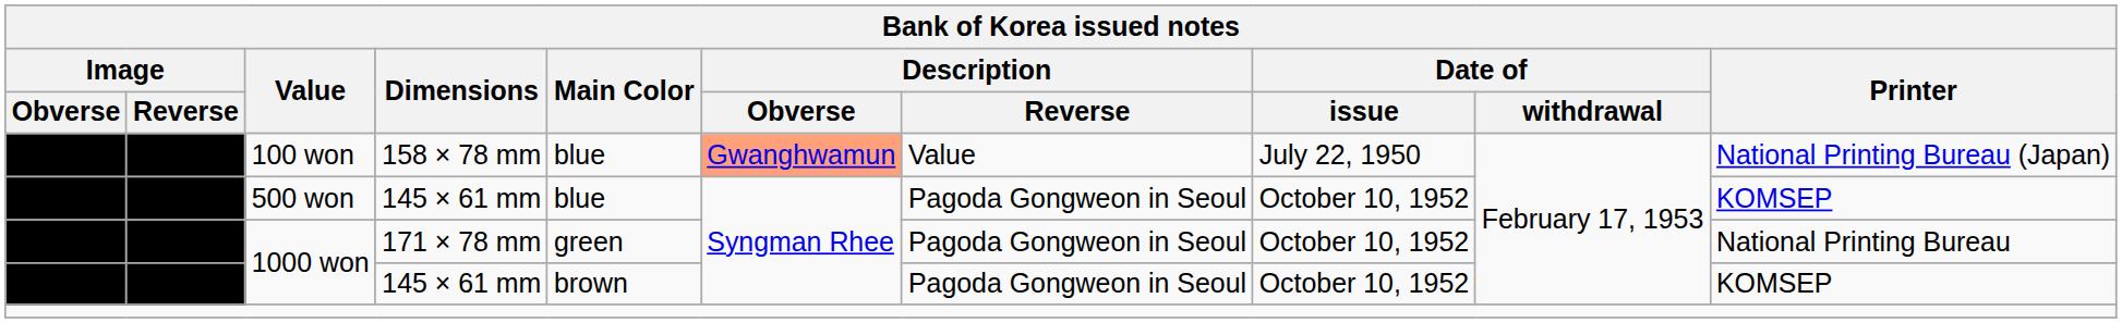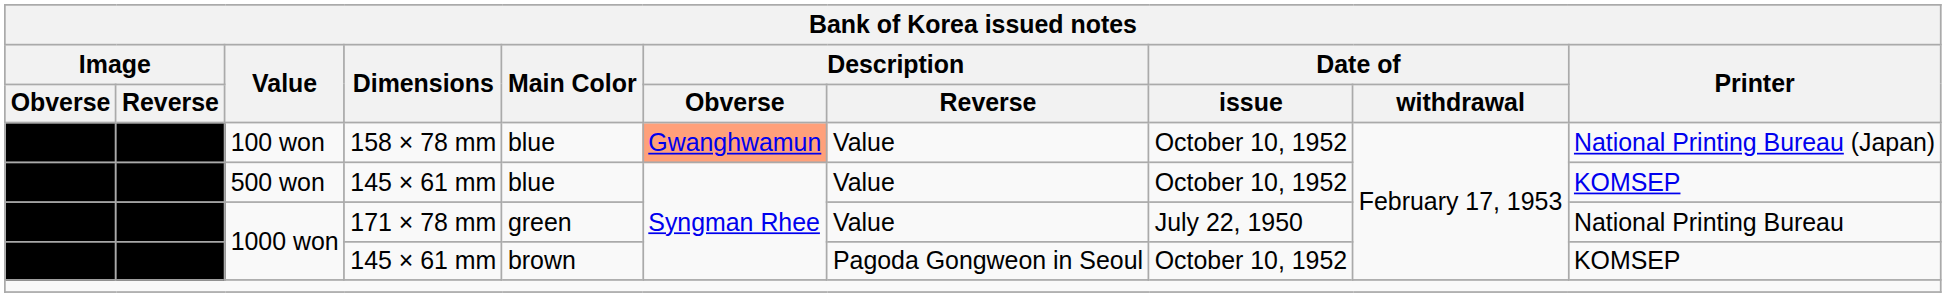 <table class="wikitable" style="font-size: 90%">
 <tr>
 <th colspan="10">Bank of Korea issued notes  </th>
 </tr>
 <tr>
 <th colspan="2">Image</th>
 <th rowspan="2">Value</th>
 <th rowspan="2">Dimensions</th>
 <th rowspan="2">Main Color</th>
 <th colspan="2">Description</th>
 <th colspan="2">Date of</th>
 <th rowspan="2">Printer</th>
 </tr>
 <tr>
 <th>Obverse</th>
 <th>Reverse</th>
 <th>Obverse</th>
 <th>Reverse</th>
 <th>issue</th>
 <th>withdrawal</th>
 </tr>
 <tr>
 <td align="center" bgcolor="#000000"></td>
 <td align="center" bgcolor="#000000"></td>
 <td>100 won</td>
 <td>158 × 78 mm</td>
 <td>blue</td>
 <td style="background: lightsalmon;"><a href='#'>Gwanghwamun</a></td>
 <td>Value</td>
-<td>July 22, 1950</td>
+<td>October 10, 1952</td>
 <td rowspan="4">February 17, 1953</td>
 <td><a href='#'>National Printing Bureau</a> (Japan)</td>
 </tr>
 <tr>
 <td align="center" bgcolor="#000000"></td>
 <td align="center" bgcolor="#000000"></td>
 <td>500 won</td>
 <td>145 × 61 mm</td>
 <td>blue</td>
 <td rowspan="3"><a href='#'>Syngman Rhee</a></td>
-<td>Pagoda Gongweon in Seoul</td>
+<td>Value</td>
 <td>October 10, 1952</td>
 <td><a href='#'>KOMSEP</a></td>
 </tr>
 <tr>
 <td align="center" bgcolor="#000000"></td>
 <td align="center" bgcolor="#000000"></td>
 <td rowspan="2">1000 won</td>
 <td>171 × 78 mm</td>
 <td>green</td>
-<td>Pagoda Gongweon in Seoul</td>
-<td>October 10, 1952</td>
+<td>Value</td>
+<td>July 22, 1950</td>
 <td>National Printing Bureau</td>
 </tr>
 <tr>
 <td align="center" bgcolor="#000000"></td>
 <td align="center" bgcolor="#000000"></td>
 <td>145 × 61 mm</td>
 <td>brown</td>
 <td>Pagoda Gongweon in Seoul</td>
 <td>October 10, 1952</td>
 <td>KOMSEP</td>
 </tr>
 <tr>
 <td colspan="10"></td>
 </tr>
 </table>
